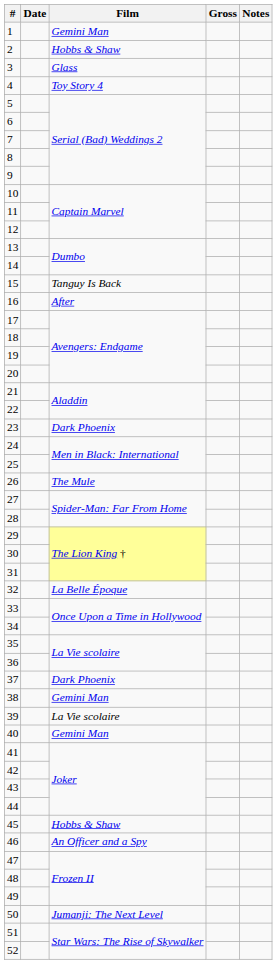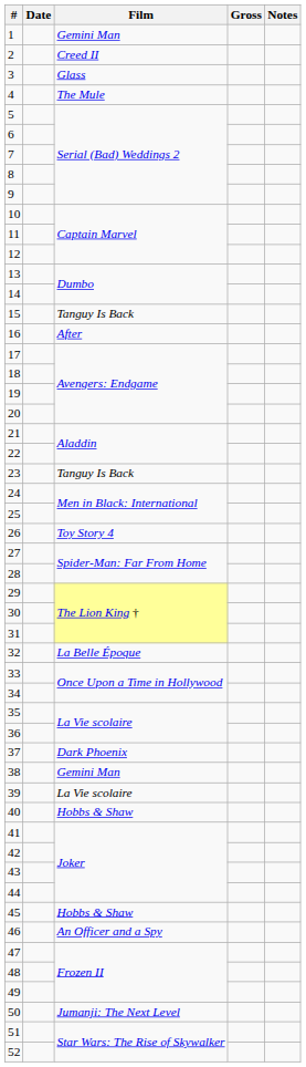 <table class="wikitable sortable">
 <tr>
 <th>#</th>
 <th>Date</th>
 <th>Film</th>
 <th>Gross</th>
 <th>Notes</th>
 </tr>
 <tr>
 <td>1</td>
 <td></td>
 <td><em><a href='#'>Gemini Man</a></em></td>
 <td></td>
 <td align="center"></td>
 </tr>
 <tr>
 <td>2</td>
 <td></td>
-<td><em><a href='#'>Hobbs & Shaw</a></em></td>
+<td><em><a href='#'>Creed II</a></em></td>
 <td></td>
 <td align="center"></td>
 </tr>
 <tr>
 <td>3</td>
 <td></td>
 <td><em><a href='#'>Glass</a></em></td>
 <td></td>
 <td align="center"></td>
 </tr>
 <tr>
 <td>4</td>
 <td></td>
-<td><em><a href='#'>Toy Story 4</a></em></td>
+<td><em><a href='#'>The Mule</a></em></td>
 <td></td>
 <td align="center"></td>
 </tr>
 <tr>
 <td>5</td>
 <td></td>
 <td rowspan="5"><em><a href='#'>Serial (Bad) Weddings 2</a></em></td>
 <td></td>
 <td align="center"></td>
 </tr>
 <tr>
 <td>6</td>
 <td></td>
 <td></td>
 <td align="center"></td>
 </tr>
 <tr>
 <td>7</td>
 <td></td>
 <td></td>
 <td align="center"></td>
 </tr>
 <tr>
 <td>8</td>
 <td></td>
 <td></td>
 <td align="center"></td>
 </tr>
 <tr>
 <td>9</td>
 <td></td>
 <td></td>
 <td align="center"></td>
 </tr>
 <tr>
 <td>10</td>
 <td></td>
 <td rowspan="3"><em><a href='#'>Captain Marvel</a></em></td>
 <td></td>
 <td align="center"></td>
 </tr>
 <tr>
 <td>11</td>
 <td></td>
 <td></td>
 <td align="center"></td>
 </tr>
 <tr>
 <td>12</td>
 <td></td>
 <td></td>
 <td align="center"></td>
 </tr>
 <tr>
 <td>13</td>
 <td></td>
 <td rowspan="2"><em><a href='#'>Dumbo</a></em></td>
 <td></td>
 <td align="center"></td>
 </tr>
 <tr>
 <td>14</td>
 <td></td>
 <td></td>
 <td align="center"></td>
 </tr>
 <tr>
 <td>15</td>
 <td></td>
 <td><em>Tanguy Is Back</em></td>
 <td></td>
 <td align="center"></td>
 </tr>
 <tr>
 <td>16</td>
 <td></td>
 <td><em><a href='#'>After</a></em></td>
 <td></td>
 <td align="center"></td>
 </tr>
 <tr>
 <td>17</td>
 <td></td>
 <td rowspan="4"><em><a href='#'>Avengers: Endgame</a></em></td>
 <td></td>
 <td align="center"></td>
 </tr>
 <tr>
 <td>18</td>
 <td></td>
 <td></td>
 <td align="center"></td>
 </tr>
 <tr>
 <td>19</td>
 <td></td>
 <td></td>
 <td align="center"></td>
 </tr>
 <tr>
 <td>20</td>
 <td></td>
 <td></td>
 <td align="center"></td>
 </tr>
 <tr>
 <td>21</td>
 <td></td>
 <td rowspan="2"><em><a href='#'>Aladdin</a></em></td>
 <td></td>
 <td align="center"></td>
 </tr>
 <tr>
 <td>22</td>
 <td></td>
 <td></td>
 <td align="center"></td>
 </tr>
 <tr>
 <td>23</td>
 <td></td>
-<td><em><a href='#'>Dark Phoenix</a></em></td>
+<td><em>Tanguy Is Back</em></td>
 <td></td>
 <td align="center"></td>
 </tr>
 <tr>
 <td>24</td>
 <td></td>
 <td rowspan="2"><em><a href='#'>Men in Black: International</a></em></td>
 <td></td>
 <td align="center"></td>
 </tr>
 <tr>
 <td>25</td>
 <td></td>
 <td></td>
 <td align="center"></td>
 </tr>
 <tr>
 <td>26</td>
 <td></td>
-<td><em><a href='#'>The Mule</a></em></td>
+<td><em><a href='#'>Toy Story 4</a></em></td>
 <td></td>
 <td align="center"></td>
 </tr>
 <tr>
 <td>27</td>
 <td></td>
 <td rowspan="2"><em><a href='#'>Spider-Man: Far From Home</a></em></td>
 <td></td>
 <td align="center"></td>
 </tr>
 <tr>
 <td>28</td>
 <td></td>
 <td></td>
 <td align="center"></td>
 </tr>
 <tr>
 <td>29</td>
 <td></td>
 <td rowspan="3" style="background-color:#FFFF99"><em><a href='#'>The Lion King</a></em> †</td>
 <td></td>
 <td align="center"></td>
 </tr>
 <tr>
 <td>30</td>
 <td></td>
 <td></td>
 <td align="center"></td>
 </tr>
 <tr>
 <td>31</td>
 <td></td>
 <td></td>
 <td align="center"></td>
 </tr>
 <tr>
 <td>32</td>
 <td></td>
 <td><em><a href='#'>La Belle Époque</a></em></td>
 <td></td>
 <td align="center"></td>
 </tr>
 <tr>
 <td>33</td>
 <td></td>
 <td rowspan="2"><em><a href='#'>Once Upon a Time in Hollywood</a></em></td>
 <td></td>
 <td align="center"></td>
 </tr>
 <tr>
 <td>34</td>
 <td></td>
 <td></td>
 <td align="center"></td>
 </tr>
 <tr>
 <td>35</td>
 <td></td>
 <td rowspan="2"><em><a href='#'>La Vie scolaire</a></em></td>
 <td></td>
 <td align="center"></td>
 </tr>
 <tr>
 <td>36</td>
 <td></td>
 <td></td>
 <td align="center"></td>
 </tr>
 <tr>
 <td>37</td>
 <td></td>
 <td><em><a href='#'>Dark Phoenix</a></em></td>
 <td></td>
 <td align="center"></td>
 </tr>
 <tr>
 <td>38</td>
 <td></td>
 <td><em><a href='#'>Gemini Man</a></em></td>
 <td></td>
 <td align="center"></td>
 </tr>
 <tr>
 <td>39</td>
 <td></td>
 <td><em>La Vie scolaire</em></td>
 <td></td>
 <td align="center"></td>
 </tr>
 <tr>
 <td>40</td>
 <td></td>
-<td><em><a href='#'>Gemini Man</a></em></td>
+<td><em><a href='#'>Hobbs & Shaw</a></em></td>
 <td></td>
 <td align="center"></td>
 </tr>
 <tr>
 <td>41</td>
 <td></td>
 <td rowspan="4"><em><a href='#'>Joker</a></em></td>
 <td></td>
 <td align="center"></td>
 </tr>
 <tr>
 <td>42</td>
 <td></td>
 <td></td>
 <td align="center"></td>
 </tr>
 <tr>
 <td>43</td>
 <td></td>
 <td></td>
 <td align="center"></td>
 </tr>
 <tr>
 <td>44</td>
 <td></td>
 <td></td>
 <td align="center"></td>
 </tr>
 <tr>
 <td>45</td>
 <td></td>
 <td><em><a href='#'>Hobbs & Shaw</a></em></td>
 <td></td>
 <td align="center"></td>
 </tr>
 <tr>
 <td>46</td>
 <td></td>
 <td><em><a href='#'>An Officer and a Spy</a></em></td>
 <td></td>
 <td align="center"></td>
 </tr>
 <tr>
 <td>47</td>
 <td></td>
 <td rowspan="3"><em><a href='#'>Frozen II</a></em></td>
 <td></td>
 <td align="center"></td>
 </tr>
 <tr>
 <td>48</td>
 <td></td>
 <td></td>
 <td align="center"></td>
 </tr>
 <tr>
 <td>49</td>
 <td></td>
 <td></td>
 <td align="center"></td>
 </tr>
 <tr>
 <td>50</td>
 <td></td>
 <td><em><a href='#'>Jumanji: The Next Level</a></em></td>
 <td></td>
 <td align="center"></td>
 </tr>
 <tr>
 <td>51</td>
 <td></td>
 <td rowspan="2"><em><a href='#'>Star Wars: The Rise of Skywalker</a></em></td>
 <td></td>
 <td align="center"></td>
 </tr>
 <tr>
 <td>52</td>
 <td></td>
 <td></td>
 <td align="center"></td>
 </tr>
 </table>
